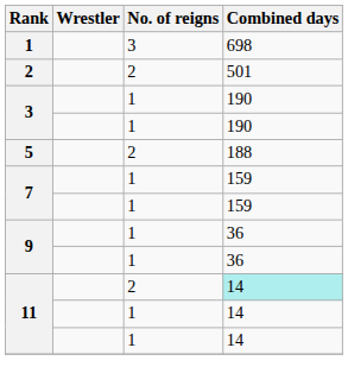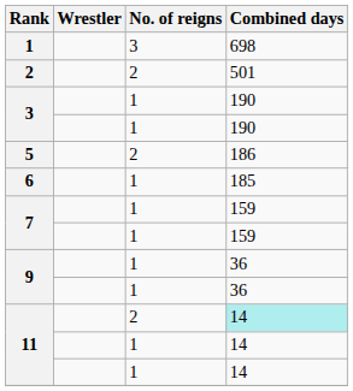 <table class="wikitable sortable">
 <tr>
 <th>Rank</th>
 <th>Wrestler</th>
 <th>No. of reigns</th>
 <th>Combined days</th>
 </tr>
 <tr>
 <th>1</th>
 <td></td>
 <td>3</td>
 <td>698</td>
 </tr>
 <tr>
 <th>2</th>
 <td></td>
 <td>2</td>
 <td>501</td>
 </tr>
 <tr>
 <th rowspan="2">3</th>
 <td></td>
 <td>1</td>
 <td>190</td>
 </tr>
 <tr>
 <td></td>
 <td>1</td>
 <td>190</td>
 </tr>
 <tr>
 <th>5</th>
 <td></td>
 <td>2</td>
-<td>188</td>
+<td>186</td>
+</tr>
+<tr>
+<th>6</th>
+<td></td>
+<td>1</td>
+<td>185</td>
 </tr>
 <tr>
 <th rowspan="2">7</th>
 <td></td>
 <td>1</td>
 <td>159</td>
 </tr>
 <tr>
 <td></td>
 <td>1</td>
 <td>159</td>
 </tr>
 <tr>
 <th rowspan="2">9</th>
 <td></td>
 <td>1</td>
 <td>36</td>
 </tr>
 <tr>
 <td></td>
 <td>1</td>
 <td>36</td>
 </tr>
 <tr>
 <th rowspan="3">11</th>
 <td></td>
 <td>2</td>
 <td style="background: paleturquoise;">14</td>
 </tr>
 <tr>
 <td></td>
 <td>1</td>
 <td>14</td>
 </tr>
 <tr>
 <td></td>
 <td>1</td>
 <td>14</td>
 </tr>
 <tr>
 </tr>
 </table>
